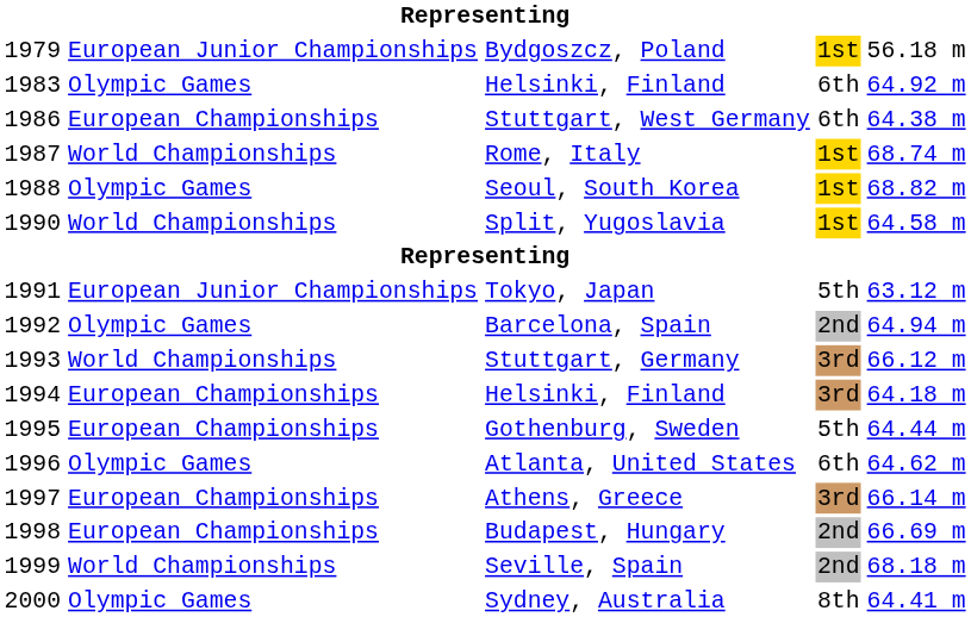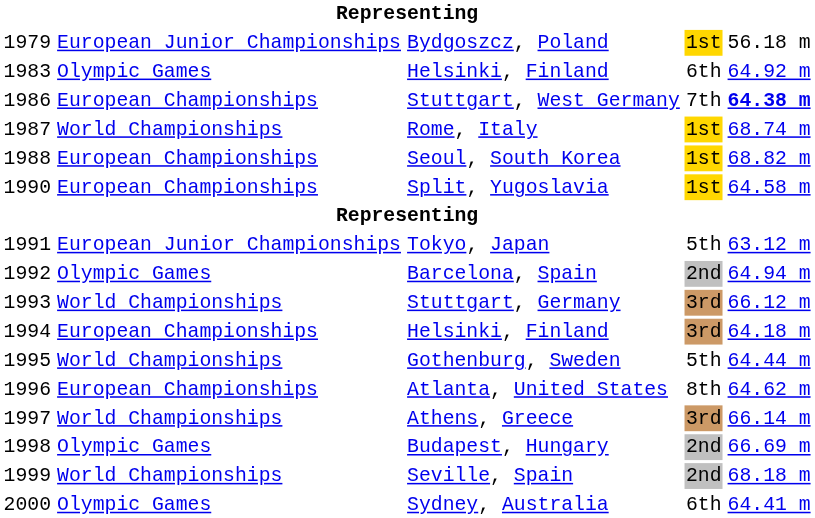 <table>
 <tr>
 <th colspan=5>Representing </th>
 </tr>
 <tr>
 <td>1979</td>
 <td><a href='#'>European Junior Championships</a></td>
 <td><a href='#'>Bydgoszcz</a>, <a href='#'>Poland</a></td>
 <td bgcolor=gold>1st</td>
 <td>56.18 m</td>
 </tr>
 <tr>
 <td>1983</td>
 <td><a href='#'>Olympic Games</a></td>
 <td><a href='#'>Helsinki</a>, <a href='#'>Finland</a></td>
 <td>6th</td>
 <td><a href='#'>64.92 m</a></td>
 </tr>
 <tr>
 <td>1986</td>
 <td><a href='#'>European Championships</a></td>
 <td><a href='#'>Stuttgart</a>, <a href='#'>West Germany</a></td>
-<td>6th</td>
-<td><a href='#'>64.38 m</a></td>
+<td>7th</td>
+<td><strong><a href='#'>64.38 m</a></strong></td>
 </tr>
 <tr>
 <td>1987</td>
 <td><a href='#'>World Championships</a></td>
 <td><a href='#'>Rome</a>, <a href='#'>Italy</a></td>
 <td bgcolor=gold>1st</td>
 <td><a href='#'>68.74 m</a></td>
 </tr>
 <tr>
 <td>1988</td>
-<td><a href='#'>Olympic Games</a></td>
+<td><a href='#'>European Championships</a></td>
 <td><a href='#'>Seoul</a>, <a href='#'>South Korea</a></td>
 <td bgcolor=gold>1st</td>
 <td><a href='#'>68.82 m</a></td>
 </tr>
 <tr>
 <td>1990</td>
-<td><a href='#'>World Championships</a></td>
+<td><a href='#'>European Championships</a></td>
 <td><a href='#'>Split</a>, <a href='#'>Yugoslavia</a></td>
 <td bgcolor=gold>1st</td>
 <td><a href='#'>64.58 m</a></td>
 </tr>
 <tr>
 <th colspan=5>Representing </th>
 </tr>
 <tr>
 <td>1991</td>
 <td><a href='#'>European Junior Championships</a></td>
 <td><a href='#'>Tokyo</a>, <a href='#'>Japan</a></td>
 <td>5th</td>
 <td><a href='#'>63.12 m</a></td>
 </tr>
 <tr>
 <td>1992</td>
 <td><a href='#'>Olympic Games</a></td>
 <td><a href='#'>Barcelona</a>, <a href='#'>Spain</a></td>
 <td bgcolor=silver>2nd</td>
 <td><a href='#'>64.94 m</a></td>
 </tr>
 <tr>
 <td>1993</td>
 <td><a href='#'>World Championships</a></td>
 <td><a href='#'>Stuttgart</a>, <a href='#'>Germany</a></td>
 <td bgcolor=cc9966>3rd</td>
 <td><a href='#'>66.12 m</a></td>
 </tr>
 <tr>
 <td>1994</td>
 <td><a href='#'>European Championships</a></td>
 <td><a href='#'>Helsinki</a>, <a href='#'>Finland</a></td>
 <td bgcolor=cc9966>3rd</td>
 <td><a href='#'>64.18 m</a></td>
 </tr>
 <tr>
 <td>1995</td>
-<td><a href='#'>European Championships</a></td>
+<td><a href='#'>World Championships</a></td>
 <td><a href='#'>Gothenburg</a>, <a href='#'>Sweden</a></td>
 <td>5th</td>
 <td><a href='#'>64.44 m</a></td>
 </tr>
 <tr>
 <td>1996</td>
-<td><a href='#'>Olympic Games</a></td>
+<td><a href='#'>European Championships</a></td>
 <td><a href='#'>Atlanta</a>, <a href='#'>United States</a></td>
-<td>6th</td>
+<td>8th</td>
 <td><a href='#'>64.62 m</a></td>
 </tr>
 <tr>
 <td>1997</td>
-<td><a href='#'>European Championships</a></td>
+<td><a href='#'>World Championships</a></td>
 <td><a href='#'>Athens</a>, <a href='#'>Greece</a></td>
 <td bgcolor=cc9966>3rd</td>
 <td><a href='#'>66.14 m</a></td>
 </tr>
 <tr>
 <td>1998</td>
-<td><a href='#'>European Championships</a></td>
+<td><a href='#'>Olympic Games</a></td>
 <td><a href='#'>Budapest</a>, <a href='#'>Hungary</a></td>
 <td bgcolor=silver>2nd</td>
 <td><a href='#'>66.69 m</a></td>
 </tr>
 <tr>
 <td>1999</td>
 <td><a href='#'>World Championships</a></td>
 <td><a href='#'>Seville</a>, <a href='#'>Spain</a></td>
 <td bgcolor=silver>2nd</td>
 <td><a href='#'>68.18 m</a></td>
 </tr>
 <tr>
 <td>2000</td>
 <td><a href='#'>Olympic Games</a></td>
 <td><a href='#'>Sydney</a>, <a href='#'>Australia</a></td>
-<td>8th</td>
+<td>6th</td>
 <td><a href='#'>64.41 m</a></td>
 </tr>
 </table>
